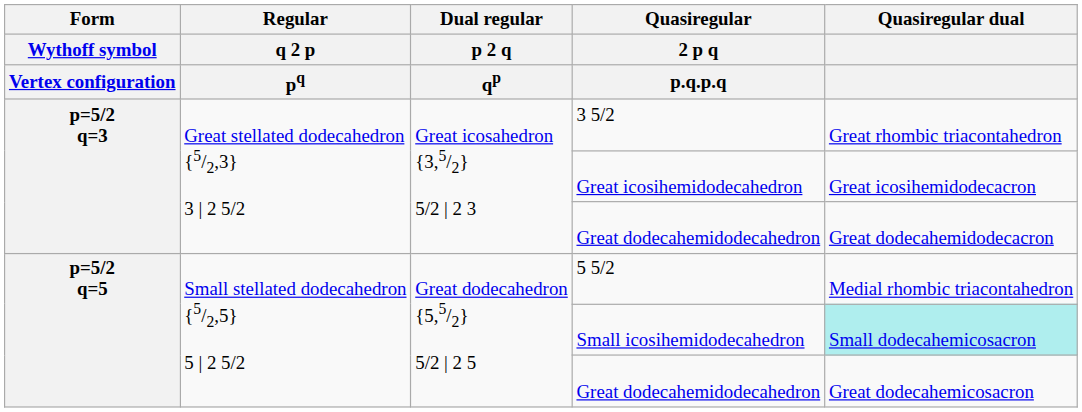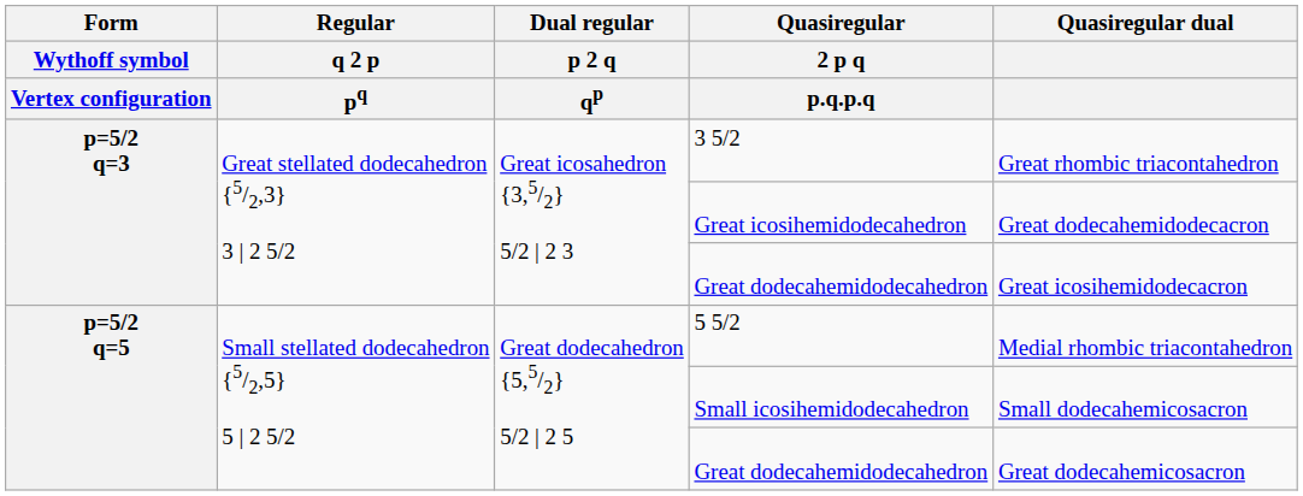 <table class="wikitable">
 <tr>
 <th>Form</th>
 <th>Regular</th>
 <th>Dual regular</th>
 <th>Quasiregular</th>
 <th>Quasiregular dual</th>
 </tr>
 <tr>
 <th><a href='#'>Wythoff symbol</a></th>
 <th>q  2 p</th>
 <th>p  2 q</th>
 <th>2  p q</th>
 <th> </th>
 </tr>
 <tr>
 <th><a href='#'>Vertex configuration</a></th>
 <th>p<sup>q</sup></th>
 <th>q<sup>p</sup></th>
 <th>p.q.p.q</th>
 <th></th>
 </tr>
 <tr valign=top>
 <th rowspan="3">p=5/2<br>q=3</th>
 <td rowspan="3"><br><a href='#'>Great stellated dodecahedron</a><br>{<sup>5</sup>/<sub>2</sub>,3}<br><br>3 | 2 5/2</td>
 <td rowspan="3" valign=top><br><a href='#'>Great icosahedron</a><br>{3,<sup>5</sup>/<sub>2</sub>}<br><br>5/2 | 2 3</td>
 <td>3 5/2</td>
 <td><br><a href='#'>Great rhombic triacontahedron</a></td>
 </tr>
 <tr valign=top>
 <td><br><a href='#'>Great icosihemidodecahedron</a></td>
-<td><br><a href='#'>Great icosihemidodecacron</a></td>
+<td><br><a href='#'>Great dodecahemidodecacron</a></td>
 </tr>
 <tr valign="top">
 <td><br><a href='#'>Great dodecahemidodecahedron</a></td>
-<td><br><a href='#'>Great dodecahemidodecacron</a></td>
+<td><br><a href='#'>Great icosihemidodecacron</a></td>
 </tr>
 <tr valign=top>
 <th rowspan="3">p=5/2<br>q=5</th>
 <td rowspan="3"><br><a href='#'>Small stellated dodecahedron</a><br>{<sup>5</sup>/<sub>2</sub>,5}<br><br>5 | 2 5/2</td>
 <td rowspan="3"><br><a href='#'>Great dodecahedron</a><br>{5,<sup>5</sup>/<sub>2</sub>}<br><br>5/2 | 2 5</td>
 <td>5 5/2</td>
 <td><br><a href='#'>Medial rhombic triacontahedron</a></td>
 </tr>
 <tr valign="top">
 <td><br><a href='#'>Small icosihemidodecahedron</a></td>
-<td style="background: paleturquoise;"><br><a href='#'>Small dodecahemicosacron</a></td>
+<td><br><a href='#'>Small dodecahemicosacron</a></td>
 </tr>
 <tr valign="top">
 <td><br><a href='#'>Great dodecahemidodecahedron</a></td>
 <td><br><a href='#'>Great dodecahemicosacron</a></td>
 </tr>
 </table>
